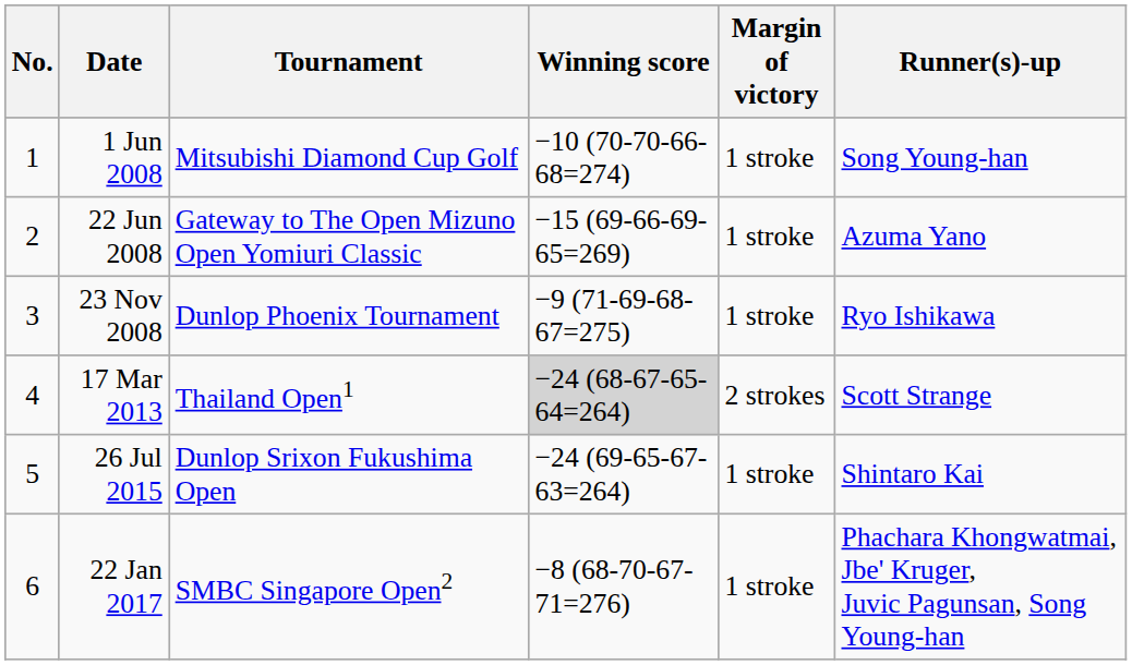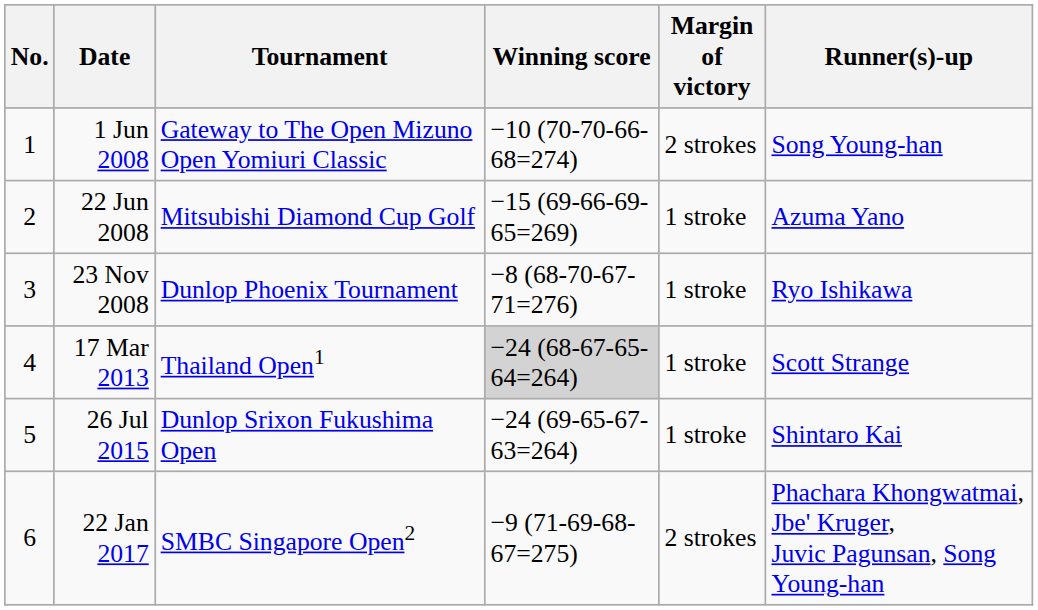 <table class="wikitable" style="font-size:95%;">
 <tr>
 <th>No.</th>
 <th>Date</th>
 <th>Tournament</th>
 <th>Winning score</th>
 <th>Margin of<br>victory</th>
 <th>Runner(s)-up</th>
 </tr>
 <tr>
 <td align=center>1</td>
 <td align=right>1 Jun <a href='#'>2008</a></td>
-<td><a href='#'>Mitsubishi Diamond Cup Golf</a></td>
+<td><a href='#'>Gateway to The Open Mizuno Open Yomiuri Classic</a></td>
 <td>−10 (70-70-66-68=274)</td>
-<td>1 stroke</td>
+<td>2 strokes</td>
 <td> <a href='#'>Song Young-han</a></td>
 </tr>
 <tr>
 <td align=center>2</td>
 <td align=right>22 Jun 2008</td>
-<td><a href='#'>Gateway to The Open Mizuno Open Yomiuri Classic</a></td>
+<td><a href='#'>Mitsubishi Diamond Cup Golf</a></td>
 <td>−15 (69-66-69-65=269)</td>
 <td>1 stroke</td>
 <td> <a href='#'>Azuma Yano</a></td>
 </tr>
 <tr>
 <td align=center>3</td>
 <td align=right>23 Nov 2008</td>
 <td><a href='#'>Dunlop Phoenix Tournament</a></td>
-<td>−9 (71-69-68-67=275)</td>
+<td>−8 (68-70-67-71=276)</td>
 <td>1 stroke</td>
 <td> <a href='#'>Ryo Ishikawa</a></td>
 </tr>
 <tr>
 <td align=center>4</td>
 <td align=right>17 Mar <a href='#'>2013</a></td>
 <td><a href='#'>Thailand Open</a><sup>1</sup></td>
 <td style="background: lightgrey;">−24 (68-67-65-64=264)</td>
-<td>2 strokes</td>
+<td>1 stroke</td>
 <td> <a href='#'>Scott Strange</a></td>
 </tr>
 <tr>
 <td align=center>5</td>
 <td align=right>26 Jul <a href='#'>2015</a></td>
 <td><a href='#'>Dunlop Srixon Fukushima Open</a></td>
 <td>−24 (69-65-67-63=264)</td>
 <td>1 stroke</td>
 <td> <a href='#'>Shintaro Kai</a></td>
 </tr>
 <tr>
 <td align=center>6</td>
 <td align=right>22 Jan <a href='#'>2017</a></td>
 <td><a href='#'>SMBC Singapore Open</a><sup>2</sup></td>
-<td>−8 (68-70-67-71=276)</td>
-<td>1 stroke</td>
+<td>−9 (71-69-68-67=275)</td>
+<td>2 strokes</td>
 <td> <a href='#'>Phachara Khongwatmai</a>,  <a href='#'>Jbe' Kruger</a>,<br> <a href='#'>Juvic Pagunsan</a>,  <a href='#'>Song Young-han</a></td>
 </tr>
 </table>
